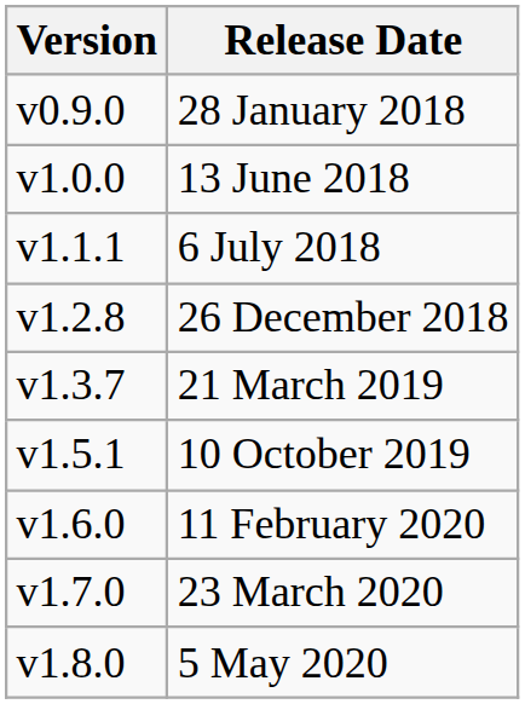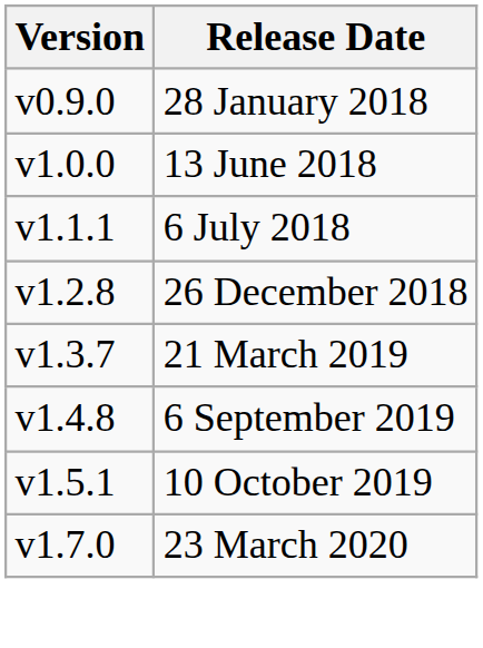 <table class="wikitable">
 <tr>
 <th>Version</th>
 <th>Release Date</th>
 </tr>
 <tr>
 <td>v0.9.0</td>
 <td>28 January 2018</td>
 </tr>
 <tr>
 <td>v1.0.0</td>
 <td>13 June 2018</td>
 </tr>
 <tr>
 <td>v1.1.1</td>
 <td>6 July 2018</td>
 </tr>
 <tr>
 <td>v1.2.8</td>
 <td>26 December 2018</td>
 </tr>
 <tr>
 <td>v1.3.7</td>
 <td>21 March 2019</td>
 </tr>
 <tr>
+<td>v1.4.8</td>
+<td>6 September 2019</td>
+</tr>
+<tr>
 <td>v1.5.1</td>
 <td>10 October 2019</td>
-</tr>
-<tr>
-<td>v1.6.0</td>
-<td>11 February 2020</td>
 </tr>
 <tr>
 <td>v1.7.0</td>
 <td>23 March 2020</td>
 </tr>
-<tr>
-<td>v1.8.0</td>
-<td>5 May 2020</td>
-</tr>
 </table>
